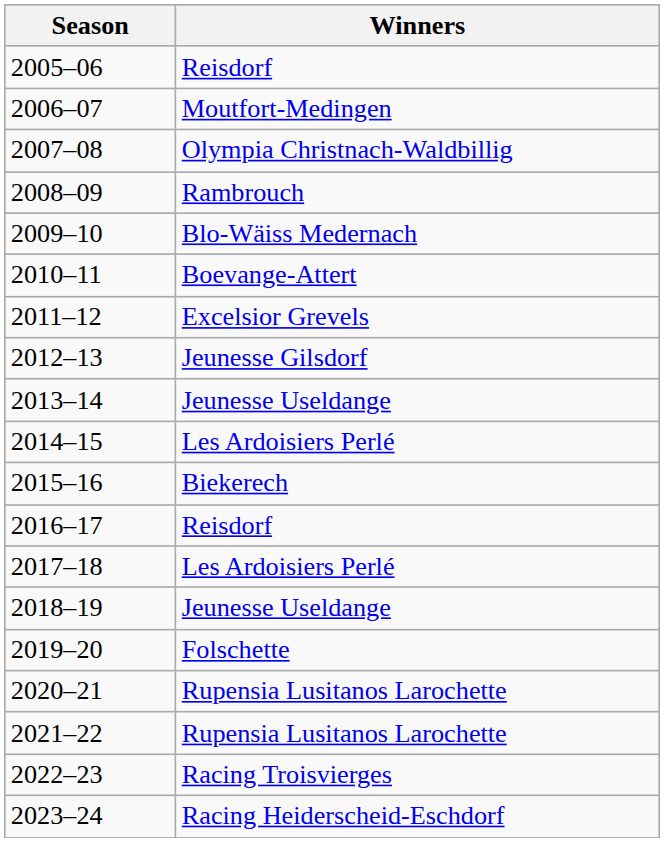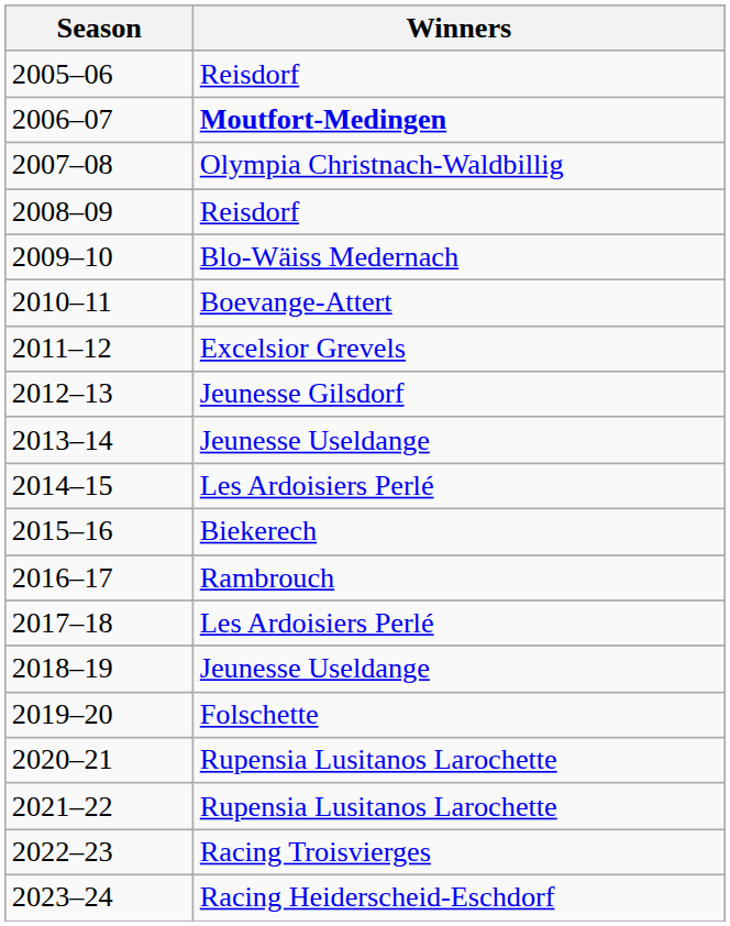 <table class="wikitable sticky-header" style="width:400px;">
 <tr>
 <th width=100px>Season</th>
 <th width=300px>Winners</th>
 </tr>
 <tr>
 <td>2005–06</td>
 <td><a href='#'>Reisdorf</a></td>
 </tr>
 <tr>
 <td>2006–07</td>
-<td><a href='#'>Moutfort-Medingen</a></td>
+<td><strong><a href='#'>Moutfort-Medingen</a></strong></td>
 </tr>
 <tr>
 <td>2007–08</td>
 <td><a href='#'>Olympia Christnach-Waldbillig</a></td>
 </tr>
 <tr>
 <td>2008–09</td>
-<td><a href='#'>Rambrouch</a></td>
+<td><a href='#'>Reisdorf</a></td>
 </tr>
 <tr>
 <td>2009–10</td>
 <td><a href='#'>Blo-Wäiss Medernach</a></td>
 </tr>
 <tr>
 <td>2010–11</td>
 <td><a href='#'>Boevange-Attert</a></td>
 </tr>
 <tr>
 <td>2011–12</td>
 <td><a href='#'>Excelsior Grevels</a></td>
 </tr>
 <tr>
 <td>2012–13</td>
 <td><a href='#'>Jeunesse Gilsdorf</a></td>
 </tr>
 <tr>
 <td>2013–14</td>
 <td><a href='#'>Jeunesse Useldange</a></td>
 </tr>
 <tr>
 <td>2014–15</td>
 <td><a href='#'>Les Ardoisiers Perlé</a></td>
 </tr>
 <tr>
 <td>2015–16</td>
 <td><a href='#'>Biekerech</a></td>
 </tr>
 <tr>
 <td>2016–17</td>
-<td><a href='#'>Reisdorf</a></td>
+<td><a href='#'>Rambrouch</a></td>
 </tr>
 <tr>
 <td>2017–18</td>
 <td><a href='#'>Les Ardoisiers Perlé</a></td>
 </tr>
 <tr>
 <td>2018–19</td>
 <td><a href='#'>Jeunesse Useldange</a></td>
 </tr>
 <tr>
 <td>2019–20</td>
 <td><a href='#'>Folschette</a></td>
 </tr>
 <tr>
 <td>2020–21</td>
 <td><a href='#'>Rupensia Lusitanos Larochette</a></td>
 </tr>
 <tr>
 <td>2021–22</td>
 <td><a href='#'>Rupensia Lusitanos Larochette</a></td>
 </tr>
 <tr>
 <td>2022–23</td>
 <td><a href='#'>Racing Troisvierges</a></td>
 </tr>
 <tr>
 <td>2023–24</td>
 <td><a href='#'>Racing Heiderscheid-Eschdorf</a></td>
 </tr>
 </table>
